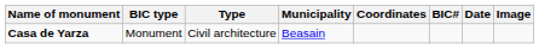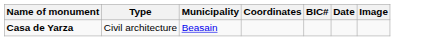 <table class="wikitable">
 <tr>
 <th>Name of monument</th>
-<th>BIC type</th>
 <th>Type</th>
 <th>Municipality</th>
 <th>Coordinates</th>
 <th>BIC#</th>
 <th>Date</th>
 <th>Image</th>
 </tr>
 <tr>
 <td><strong>Casa de Yarza</strong></td>
-<td>Monument</td>
 <td>Civil architecture</td>
 <td><a href='#'>Beasain</a></td>
 <td></td>
 <td></td>
 <td></td>
 <td></td>
 </tr>
 </table>
